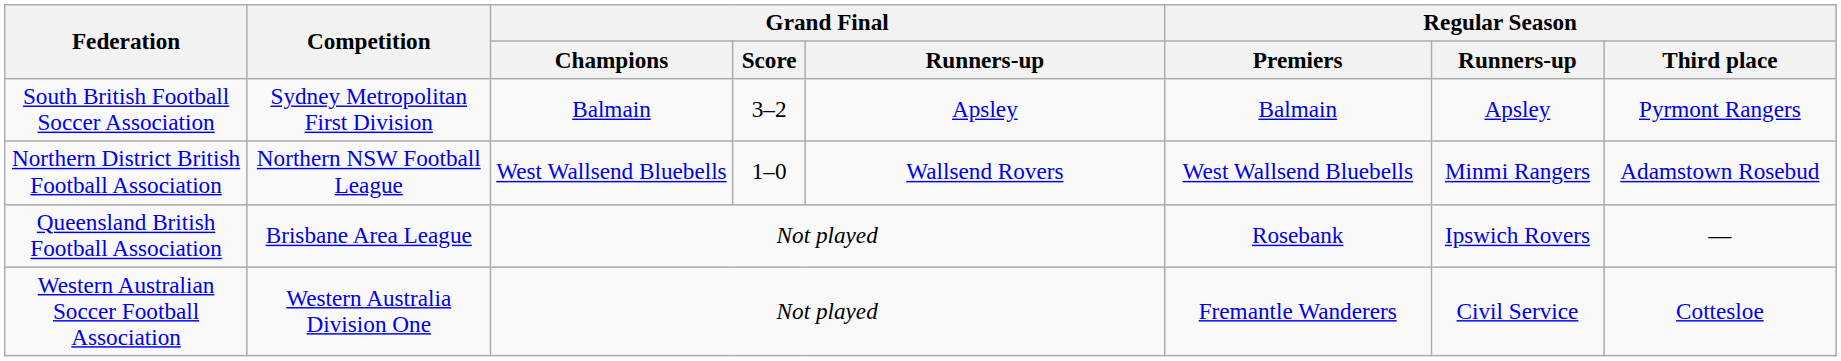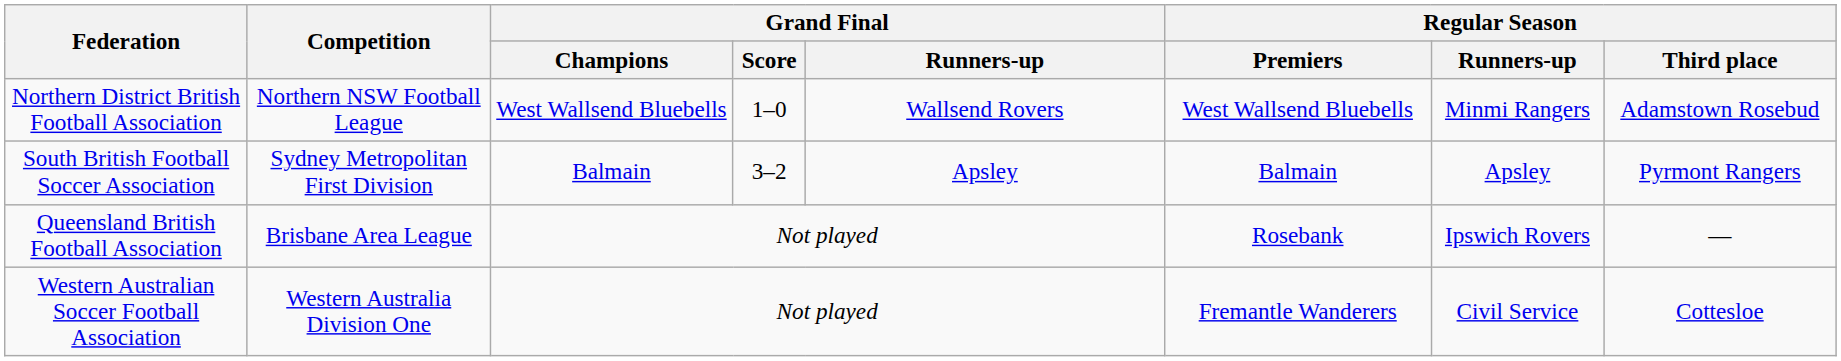 <table class="wikitable" width="100%">
 <tr>
 <th rowspan="2" style="width:10em">Federation</th>
 <th rowspan="2" style="width:10em">Competition</th>
 <th colspan="3" scope="col">Grand Final</th>
 <th colspan="3">Regular Season</th>
 </tr>
 <tr>
 <th style="width:10em">Champions</th>
 <th>Score</th>
 <th style="width:15em">Runners-up</th>
 <th>Premiers</th>
 <th>Runners-up</th>
 <th>Third place</th>
 </tr>
 <tr>
+<td align="center"><a href='#'>Northern District British Football Association</a></td>
+<td align="center"><a href='#'>Northern NSW Football League</a></td>
+<td align="center"><a href='#'>West Wallsend Bluebells</a></td>
+<td align="center">1–0</td>
+<td align="center"><a href='#'>Wallsend Rovers</a></td>
+<td align="center"><a href='#'>West Wallsend Bluebells</a></td>
+<td align="center"><a href='#'>Minmi Rangers</a></td>
+<td align="center"><a href='#'>Adamstown Rosebud</a></td>
+</tr>
+<tr>
 <td align="center"><a href='#'>South British Football Soccer Association</a></td>
 <td align="center"><a href='#'>Sydney Metropolitan First Division</a></td>
 <td align="center"><a href='#'>Balmain</a></td>
 <td align="center">3–2</td>
 <td align="center"><a href='#'>Apsley</a></td>
 <td align="center"><a href='#'>Balmain</a></td>
 <td align="center"><a href='#'>Apsley</a></td>
 <td align="center"><a href='#'>Pyrmont Rangers</a></td>
-</tr>
-<tr>
-<td align="center"><a href='#'>Northern District British Football Association</a></td>
-<td align="center"><a href='#'>Northern NSW Football League</a></td>
-<td align="center"><a href='#'>West Wallsend Bluebells</a></td>
-<td align="center">1–0</td>
-<td align="center"><a href='#'>Wallsend Rovers</a></td>
-<td align="center"><a href='#'>West Wallsend Bluebells</a></td>
-<td align="center"><a href='#'>Minmi Rangers</a></td>
-<td align="center"><a href='#'>Adamstown Rosebud</a></td>
 </tr>
 <tr>
 <td align="center"><a href='#'>Queensland British Football Association</a></td>
 <td align="center"><a href='#'>Brisbane Area League</a></td>
 <td colspan="3" align="center"><em>Not played</em></td>
 <td align="center"><a href='#'>Rosebank</a></td>
 <td align="center"><a href='#'>Ipswich Rovers</a></td>
 <td align="center">—</td>
 </tr>
 <tr>
 <td align="center"><a href='#'>Western Australian Soccer Football Association</a></td>
 <td align="center"><a href='#'>Western Australia Division One</a></td>
 <td colspan="3" align="center"><em>Not played</em></td>
 <td align="center"><a href='#'>Fremantle Wanderers</a></td>
 <td align="center"><a href='#'>Civil Service</a></td>
 <td align="center"><a href='#'>Cottesloe</a></td>
 </tr>
 </table>
